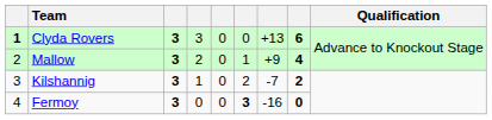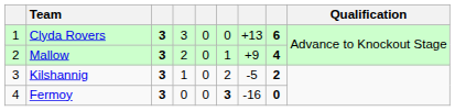 <table class="wikitable" style="text-align:center">
 <tr>
 <th width="20"></th>
 <th width="150" style="text-align:left;">Team</th>
 <th width="20"></th>
 <th width="20"></th>
 <th width="20"></th>
 <th width="20"></th>
 <th width="20"></th>
 <th width="20"></th>
 <th>Qualification</th>
 </tr>
 <tr style="background:#ccffcc">
-<td><strong>1</strong></td>
+<td>1</td>
 <td align="left"> <a href='#'>Clyda Rovers</a></td>
 <td><strong>3</strong></td>
 <td>3</td>
 <td>0</td>
 <td>0</td>
 <td>+13</td>
 <td><strong>6</strong></td>
 <td rowspan="2">Advance to Knockout Stage</td>
 </tr>
 <tr style="background:#ccffcc">
 <td>2</td>
 <td align="left"> <a href='#'>Mallow</a></td>
 <td><strong>3</strong></td>
 <td>2</td>
 <td>0</td>
 <td>1</td>
 <td>+9</td>
 <td><strong>4</strong></td>
 </tr>
 <tr>
 <td>3</td>
 <td align="left"> <a href='#'>Kilshannig</a></td>
 <td><strong>3</strong></td>
 <td>1</td>
 <td>0</td>
 <td>2</td>
-<td>-7</td>
+<td>-5</td>
 <td><strong>2</strong></td>
 <td rowspan="2"></td>
 </tr>
 <tr>
 <td>4</td>
 <td align="left"> <a href='#'>Fermoy</a></td>
 <td><strong>3</strong></td>
 <td>0</td>
 <td>0</td>
 <td><strong>3</strong></td>
 <td>-16</td>
 <td><strong>0</strong></td>
 </tr>
 </table>
